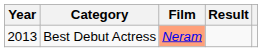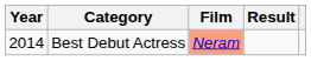 <table class="wikitable sortable plainrowheaders">
 <tr>
 <th scope="col">Year</th>
 <th scope="col">Category</th>
 <th scope="col">Film</th>
 <th scope="col">Result</th>
 <th scope="col" class="unsortable"></th>
 </tr>
 <tr>
-<td>2013</td>
+<td>2014</td>
 <td>Best Debut Actress</td>
 <td style="background: lightsalmon;"><em><a href='#'>Neram</a></em></td>
 <td></td>
 <td></td>
 </tr>
 </table>
